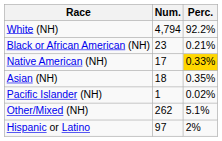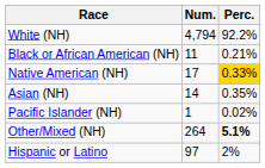 <table class="wikitable">
 <tr>
 <th>Race</th>
 <th>Num.</th>
 <th>Perc.</th>
 </tr>
 <tr>
 <td><a href='#'>White</a> (NH)</td>
 <td>4,794</td>
 <td>92.2%</td>
 </tr>
 <tr>
 <td><a href='#'>Black or African American</a> (NH)</td>
-<td>23</td>
+<td>11</td>
 <td>0.21%</td>
 </tr>
 <tr>
 <td><a href='#'>Native American</a> (NH)</td>
 <td>17</td>
 <td style="background: gold;">0.33%</td>
 </tr>
 <tr>
 <td><a href='#'>Asian</a> (NH)</td>
-<td>18</td>
+<td>14</td>
 <td>0.35%</td>
 </tr>
 <tr>
 <td><a href='#'>Pacific Islander</a> (NH)</td>
 <td>1</td>
 <td>0.02%</td>
 </tr>
 <tr>
 <td><a href='#'>Other/Mixed</a> (NH)</td>
-<td>262</td>
-<td>5.1%</td>
+<td>264</td>
+<td><strong>5.1%</strong></td>
 </tr>
 <tr>
 <td><a href='#'>Hispanic</a> or <a href='#'>Latino</a></td>
 <td>97</td>
 <td>2%</td>
 </tr>
 </table>
